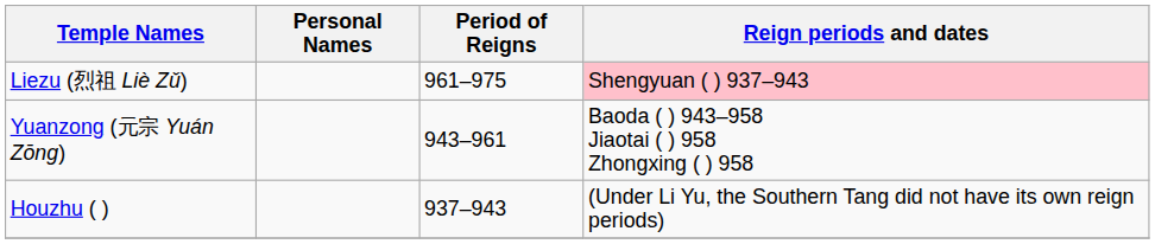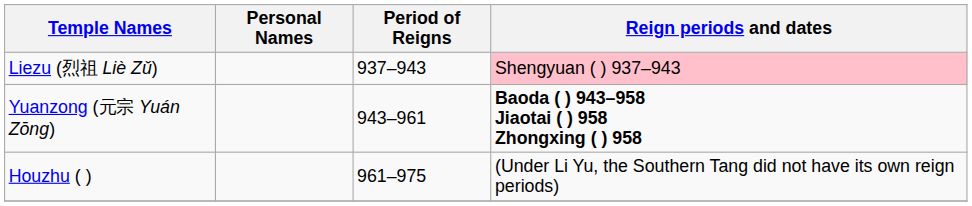 <table class="wikitable">
 <tr>
 <th><a href='#'>Temple Names</a></th>
 <th>Personal Names</th>
 <th>Period of Reigns</th>
 <th><a href='#'>Reign periods</a> and dates</th>
 </tr>
 <tr>
 <td><a href='#'>Liezu</a> (烈祖 <em>Liè Zǔ</em>)</td>
 <td Li Bian> </td>
-<td>961–975</td>
+<td>937–943</td>
 <td style="background: pink;">Shengyuan ( ) 937–943</td>
 </tr>
 <tr>
 <td><a href='#'>Yuanzong</a> (元宗 <em>Yuán Zōng</em>)</td>
 <td Li Jing> </td>
 <td>943–961</td>
-<td>Baoda ( ) 943–958 <br>Jiaotai ( ) 958 <br>Zhongxing ( ) 958</td>
+<td><strong>Baoda ( ) 943–958 <br>Jiaotai ( ) 958 <br>Zhongxing ( ) 958</strong></td>
 </tr>
 <tr>
 <td><a href='#'>Houzhu</a> ( )</td>
 <td Li Yu> </td>
-<td>937–943</td>
+<td>961–975</td>
 <td>(Under Li Yu, the Southern Tang did not have its own reign periods)</td>
 </tr>
 <tr>
 </tr>
 </table>
